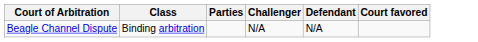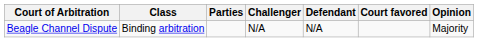 <table class="wikitable">
 <tr>
 <th>Court of Arbitration</th>
 <th>Class</th>
 <th>Parties</th>
 <th>Challenger</th>
 <th>Defendant</th>
 <th>Court favored</th>
+<th>Opinion</th>
 </tr>
 <tr>
 <td><a href='#'>Beagle Channel Dispute</a></td>
 <td>Binding <a href='#'>arbitration</a></td>
 <td>  <br> </td>
 <td>N/A</td>
 <td>N/A</td>
 <td> </td>
+<td>Majority</td>
 </tr>
 </table>
